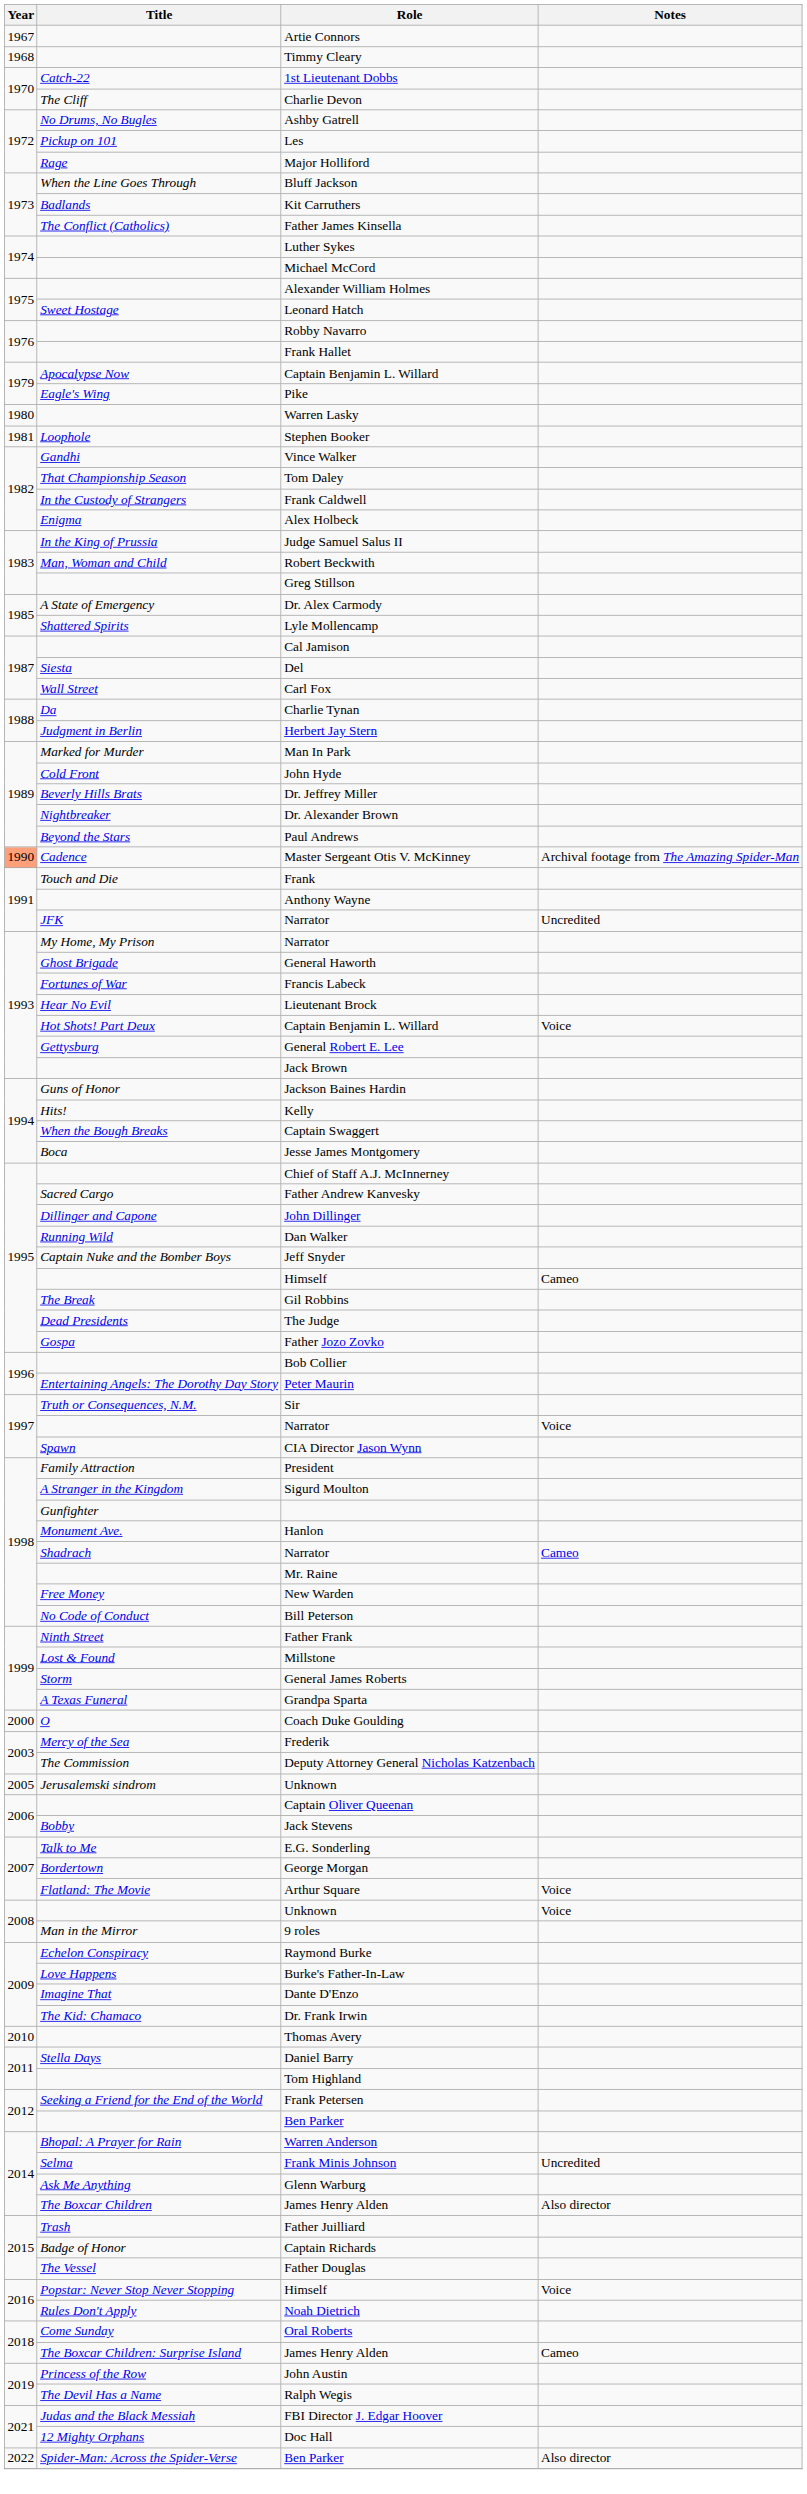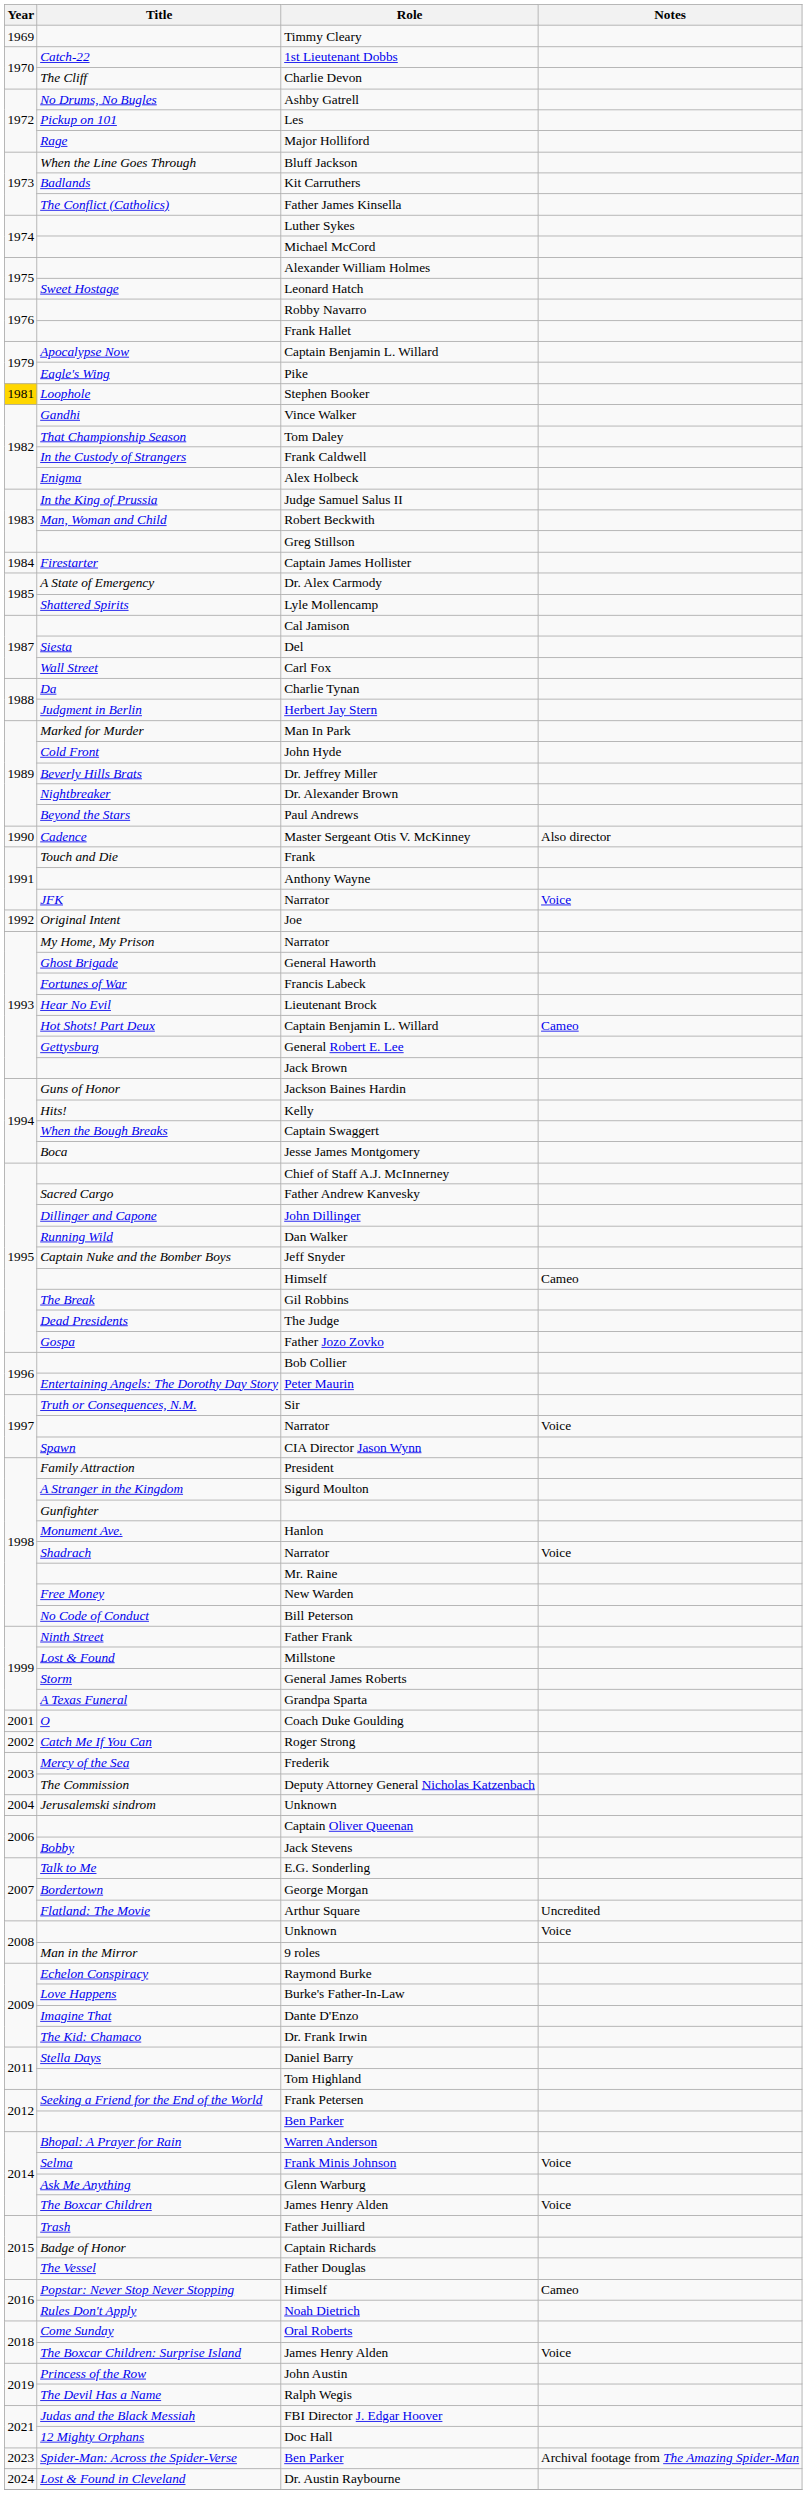 <table class="wikitable sortable">
 <tr>
 <th>Year</th>
 <th>Title</th>
 <th>Role</th>
 <th class="unsortable">Notes</th>
 </tr>
 <tr>
-<td>1967</td>
-<td><em></em></td>
-<td>Artie Connors</td>
-<td></td>
-</tr>
-<tr>
-<td>1968</td>
+<td>1969</td>
 <td><em></em></td>
 <td>Timmy Cleary</td>
 <td></td>
 </tr>
 <tr>
 <td rowspan="2">1970</td>
 <td><em><a href='#'>Catch-22</a></em></td>
 <td><a href='#'>1st Lieutenant Dobbs</a></td>
 <td></td>
 </tr>
 <tr>
 <td><em>The Cliff</em></td>
 <td>Charlie Devon</td>
 <td></td>
 </tr>
 <tr>
 <td rowspan="3">1972</td>
 <td><em><a href='#'>No Drums, No Bugles</a></em></td>
 <td>Ashby Gatrell</td>
 <td></td>
 </tr>
 <tr>
 <td><em><a href='#'>Pickup on 101</a></em></td>
 <td>Les</td>
 <td></td>
 </tr>
 <tr>
 <td><em><a href='#'>Rage</a></em></td>
 <td>Major Holliford</td>
 <td></td>
 </tr>
 <tr>
 <td rowspan="3">1973</td>
 <td><em>When the Line Goes Through</em></td>
 <td>Bluff Jackson</td>
 <td></td>
 </tr>
 <tr>
 <td><em><a href='#'>Badlands</a></em></td>
 <td>Kit Carruthers</td>
 <td></td>
 </tr>
 <tr>
 <td><em><a href='#'>The Conflict (Catholics)</a></em></td>
 <td>Father James Kinsella</td>
 <td></td>
 </tr>
 <tr>
 <td rowspan="2">1974</td>
 <td><em></em></td>
 <td>Luther Sykes</td>
 <td></td>
 </tr>
 <tr>
 <td><em></em></td>
 <td>Michael McCord</td>
 <td></td>
 </tr>
 <tr>
 <td rowspan="2">1975</td>
 <td><em></em></td>
 <td>Alexander William Holmes</td>
 <td></td>
 </tr>
 <tr>
 <td><em><a href='#'>Sweet Hostage</a></em></td>
 <td>Leonard Hatch</td>
 <td></td>
 </tr>
 <tr>
 <td rowspan="2">1976</td>
 <td><em></em></td>
 <td>Robby Navarro</td>
 <td></td>
 </tr>
 <tr>
 <td><em></em></td>
 <td>Frank Hallet</td>
 <td></td>
 </tr>
 <tr>
 <td rowspan="2">1979</td>
 <td><em><a href='#'>Apocalypse Now</a></em></td>
 <td>Captain Benjamin L. Willard</td>
 <td></td>
 </tr>
 <tr>
 <td><em><a href='#'>Eagle's Wing</a></em></td>
 <td>Pike</td>
 <td></td>
 </tr>
 <tr>
-<td>1980</td>
-<td><em></em></td>
-<td>Warren Lasky</td>
-<td></td>
-</tr>
-<tr>
-<td>1981</td>
+<td style="background: gold;">1981</td>
 <td><em><a href='#'>Loophole</a></em></td>
 <td>Stephen Booker</td>
 <td></td>
 </tr>
 <tr>
 <td rowspan="4">1982</td>
 <td><em><a href='#'>Gandhi</a></em></td>
 <td>Vince Walker</td>
 <td></td>
 </tr>
 <tr>
 <td><em><a href='#'>That Championship Season</a></em></td>
 <td>Tom Daley</td>
 <td></td>
 </tr>
 <tr>
 <td><em><a href='#'>In the Custody of Strangers</a></em></td>
 <td>Frank Caldwell</td>
 <td></td>
 </tr>
 <tr>
 <td><em><a href='#'>Enigma</a></em></td>
 <td>Alex Holbeck</td>
 <td></td>
 </tr>
 <tr>
 <td rowspan="3">1983</td>
 <td><em><a href='#'>In the King of Prussia</a></em></td>
 <td>Judge Samuel Salus II</td>
 <td></td>
 </tr>
 <tr>
 <td><em><a href='#'>Man, Woman and Child</a></em></td>
 <td>Robert Beckwith</td>
 <td></td>
 </tr>
 <tr>
 <td><em></em></td>
 <td>Greg Stillson</td>
+<td></td>
+</tr>
+<tr>
+<td>1984</td>
+<td><em><a href='#'>Firestarter</a></em></td>
+<td>Captain James Hollister</td>
 <td></td>
 </tr>
 <tr>
 <td rowspan="2">1985</td>
 <td><em>A State of Emergency</em></td>
 <td>Dr. Alex Carmody</td>
 <td></td>
 </tr>
 <tr>
 <td><em><a href='#'>Shattered Spirits</a></em></td>
 <td>Lyle Mollencamp</td>
 <td></td>
 </tr>
 <tr>
 <td rowspan="3">1987</td>
 <td><em></em></td>
 <td>Cal Jamison</td>
 <td></td>
 </tr>
 <tr>
 <td><em><a href='#'>Siesta</a></em></td>
 <td>Del</td>
 <td></td>
 </tr>
 <tr>
 <td><em><a href='#'>Wall Street</a></em></td>
 <td>Carl Fox</td>
 <td></td>
 </tr>
 <tr>
 <td rowspan="2">1988</td>
 <td><em><a href='#'>Da</a></em></td>
 <td>Charlie Tynan</td>
 <td></td>
 </tr>
 <tr>
 <td><em><a href='#'>Judgment in Berlin</a></em></td>
 <td><a href='#'>Herbert Jay Stern</a></td>
 <td></td>
 </tr>
 <tr>
 <td rowspan="5">1989</td>
 <td><em>Marked for Murder</em></td>
 <td>Man In Park</td>
 <td></td>
 </tr>
 <tr>
 <td><em><a href='#'>Cold Front</a></em></td>
 <td>John Hyde</td>
 <td></td>
 </tr>
 <tr>
 <td><em><a href='#'>Beverly Hills Brats</a></em></td>
 <td>Dr. Jeffrey Miller</td>
 <td></td>
 </tr>
 <tr>
 <td><em><a href='#'>Nightbreaker</a></em></td>
 <td>Dr. Alexander Brown</td>
 <td></td>
 </tr>
 <tr>
 <td><em><a href='#'>Beyond the Stars</a></em></td>
 <td>Paul Andrews</td>
 <td></td>
 </tr>
 <tr>
-<td style="background: lightsalmon;">1990</td>
+<td>1990</td>
 <td><em><a href='#'>Cadence</a></em></td>
 <td>Master Sergeant Otis V. McKinney</td>
-<td>Archival footage from <em><a href='#'>The Amazing Spider-Man</a></em></td>
+<td>Also director</td>
 </tr>
 <tr>
 <td rowspan="3">1991</td>
 <td><em>Touch and Die</em></td>
 <td>Frank</td>
 <td></td>
 </tr>
 <tr>
 <td><em></em></td>
 <td>Anthony Wayne</td>
 <td></td>
 </tr>
 <tr>
 <td><em><a href='#'>JFK</a></em></td>
 <td>Narrator</td>
-<td>Uncredited</td>
+<td><a href='#'>Voice</a></td>
+</tr>
+<tr>
+<td>1992</td>
+<td><em>Original Intent</em></td>
+<td>Joe</td>
+<td></td>
 </tr>
 <tr>
 <td rowspan="7">1993</td>
 <td><em>My Home, My Prison</em></td>
 <td>Narrator</td>
 <td></td>
 </tr>
 <tr>
 <td><em><a href='#'>Ghost Brigade</a></em></td>
 <td>General Haworth</td>
 <td></td>
 </tr>
 <tr>
 <td><em><a href='#'>Fortunes of War</a></em></td>
 <td>Francis Labeck</td>
 <td></td>
 </tr>
 <tr>
 <td><em><a href='#'>Hear No Evil</a></em></td>
 <td>Lieutenant Brock</td>
 <td></td>
 </tr>
 <tr>
 <td><em><a href='#'>Hot Shots! Part Deux</a></em></td>
 <td>Captain Benjamin L. Willard</td>
-<td>Voice</td>
+<td><a href='#'>Cameo</a></td>
 </tr>
 <tr>
 <td><em><a href='#'>Gettysburg</a></em></td>
 <td>General <a href='#'>Robert E. Lee</a></td>
 <td></td>
 </tr>
 <tr>
 <td><em></em></td>
 <td>Jack Brown</td>
 <td></td>
 </tr>
 <tr>
 <td rowspan="4">1994</td>
 <td><em>Guns of Honor</em></td>
 <td>Jackson Baines Hardin</td>
 <td></td>
 </tr>
 <tr>
 <td><em>Hits!</em></td>
 <td>Kelly</td>
 <td></td>
 </tr>
 <tr>
 <td><em><a href='#'>When the Bough Breaks</a></em></td>
 <td>Captain Swaggert</td>
 <td></td>
 </tr>
 <tr>
 <td><em>Boca</em></td>
 <td>Jesse James Montgomery</td>
 <td></td>
 </tr>
 <tr>
 <td rowspan="9">1995</td>
 <td><em></em></td>
 <td>Chief of Staff A.J. McInnerney</td>
 <td></td>
 </tr>
 <tr>
 <td><em>Sacred Cargo</em></td>
 <td>Father Andrew Kanvesky</td>
 <td></td>
 </tr>
 <tr>
 <td><em><a href='#'>Dillinger and Capone</a></em></td>
 <td><a href='#'>John Dillinger</a></td>
 <td></td>
 </tr>
 <tr>
 <td><em><a href='#'>Running Wild</a></em></td>
 <td>Dan Walker</td>
 <td></td>
 </tr>
 <tr>
 <td><em>Captain Nuke and the Bomber Boys</em></td>
 <td>Jeff Snyder</td>
 <td></td>
 </tr>
 <tr>
 <td><em></em></td>
 <td>Himself</td>
 <td>Cameo</td>
 </tr>
 <tr>
 <td><em><a href='#'>The Break</a></em></td>
 <td>Gil Robbins</td>
 <td></td>
 </tr>
 <tr>
 <td><em><a href='#'>Dead Presidents</a></em></td>
 <td>The Judge</td>
 <td></td>
 </tr>
 <tr>
 <td><em><a href='#'>Gospa</a></em></td>
 <td>Father <a href='#'>Jozo Zovko</a></td>
 <td></td>
 </tr>
 <tr>
 <td rowspan="2">1996</td>
 <td><em></em></td>
 <td>Bob Collier</td>
 <td></td>
 </tr>
 <tr>
 <td><em><a href='#'>Entertaining Angels: The Dorothy Day Story</a></em></td>
 <td><a href='#'>Peter Maurin</a></td>
 <td></td>
 </tr>
 <tr>
 <td rowspan="3">1997</td>
 <td><em><a href='#'>Truth or Consequences, N.M.</a></em></td>
 <td>Sir</td>
 <td></td>
 </tr>
 <tr>
 <td><em></em></td>
 <td>Narrator</td>
 <td>Voice</td>
 </tr>
 <tr>
 <td><em><a href='#'>Spawn</a></em></td>
 <td>CIA Director <a href='#'>Jason Wynn</a></td>
 <td></td>
 </tr>
 <tr>
 <td rowspan="8">1998</td>
 <td><em>Family Attraction</em></td>
 <td>President</td>
 <td></td>
 </tr>
 <tr>
 <td><em><a href='#'>A Stranger in the Kingdom</a></em></td>
 <td>Sigurd Moulton</td>
 <td></td>
 </tr>
 <tr>
 <td><em>Gunfighter</em></td>
 <td></td>
 <td></td>
 </tr>
 <tr>
 <td><em><a href='#'>Monument Ave.</a></em></td>
 <td>Hanlon</td>
 <td></td>
 </tr>
 <tr>
 <td><em><a href='#'>Shadrach</a></em></td>
 <td>Narrator</td>
-<td><a href='#'>Cameo</a></td>
+<td>Voice</td>
 </tr>
 <tr>
 <td><em></em></td>
 <td>Mr. Raine</td>
 <td></td>
 </tr>
 <tr>
 <td><em><a href='#'>Free Money</a></em></td>
 <td>New Warden</td>
 <td></td>
 </tr>
 <tr>
 <td><em><a href='#'>No Code of Conduct</a></em></td>
 <td>Bill Peterson</td>
 <td></td>
 </tr>
 <tr>
 <td rowspan="4">1999</td>
 <td><em><a href='#'>Ninth Street</a></em></td>
 <td>Father Frank</td>
 <td></td>
 </tr>
 <tr>
 <td><em><a href='#'>Lost & Found</a></em></td>
 <td>Millstone</td>
 <td></td>
 </tr>
 <tr>
 <td><em><a href='#'>Storm</a></em></td>
 <td>General James Roberts</td>
 <td></td>
 </tr>
 <tr>
 <td><em><a href='#'>A Texas Funeral</a></em></td>
 <td>Grandpa Sparta</td>
 <td></td>
 </tr>
 <tr>
-<td>2000</td>
+<td>2001</td>
 <td><em><a href='#'>O</a></em></td>
 <td>Coach Duke Goulding</td>
+<td></td>
+</tr>
+<tr>
+<td>2002</td>
+<td><em><a href='#'>Catch Me If You Can</a></em></td>
+<td>Roger Strong</td>
 <td></td>
 </tr>
 <tr>
 <td rowspan="2">2003</td>
 <td><em><a href='#'>Mercy of the Sea</a></em></td>
 <td>Frederik</td>
 <td></td>
 </tr>
 <tr>
 <td><em>The Commission</em></td>
 <td>Deputy Attorney General <a href='#'>Nicholas Katzenbach</a></td>
 <td></td>
 </tr>
 <tr>
-<td>2005</td>
+<td>2004</td>
 <td><em>Jerusalemski sindrom</em></td>
 <td>Unknown</td>
 <td></td>
 </tr>
 <tr>
 <td rowspan="2">2006</td>
 <td><em></em></td>
 <td>Captain <a href='#'>Oliver Queenan</a></td>
 <td></td>
 </tr>
 <tr>
 <td><em><a href='#'>Bobby</a></em></td>
 <td>Jack Stevens</td>
 <td></td>
 </tr>
 <tr>
 <td rowspan="3">2007</td>
 <td><em><a href='#'>Talk to Me</a></em></td>
 <td>E.G. Sonderling</td>
 <td></td>
 </tr>
 <tr>
 <td><em><a href='#'>Bordertown</a></em></td>
 <td>George Morgan</td>
 <td></td>
 </tr>
 <tr>
 <td><em><a href='#'>Flatland: The Movie</a></em></td>
 <td>Arthur Square</td>
-<td>Voice</td>
+<td>Uncredited</td>
 </tr>
 <tr>
 <td rowspan="2">2008</td>
 <td><em></em></td>
 <td>Unknown</td>
 <td>Voice</td>
 </tr>
 <tr>
 <td><em>Man in the Mirror</em></td>
 <td>9 roles</td>
 <td></td>
 </tr>
 <tr>
 <td rowspan="4">2009</td>
 <td><em><a href='#'>Echelon Conspiracy</a></em></td>
 <td>Raymond Burke</td>
 <td></td>
 </tr>
 <tr>
 <td><em><a href='#'>Love Happens</a></em></td>
 <td>Burke's Father-In-Law</td>
 <td></td>
 </tr>
 <tr>
 <td><em><a href='#'>Imagine That</a></em></td>
 <td>Dante D'Enzo</td>
 <td></td>
 </tr>
 <tr>
 <td><em><a href='#'>The Kid: Chamaco</a></em></td>
 <td>Dr. Frank Irwin</td>
 <td></td>
 </tr>
 <tr>
-<td>2010</td>
-<td><em></em></td>
-<td>Thomas Avery</td>
-<td></td>
-</tr>
-<tr>
 <td rowspan="2">2011</td>
 <td><em><a href='#'>Stella Days</a></em></td>
 <td>Daniel Barry</td>
 <td></td>
 </tr>
 <tr>
 <td><em></em></td>
 <td>Tom Highland</td>
 <td></td>
 </tr>
 <tr>
 <td rowspan="2">2012</td>
 <td><em><a href='#'>Seeking a Friend for the End of the World</a></em></td>
 <td>Frank Petersen</td>
 <td></td>
 </tr>
 <tr>
 <td><em></em></td>
 <td><a href='#'>Ben Parker</a></td>
 <td></td>
 </tr>
 <tr>
 <td rowspan="4">2014</td>
 <td><em><a href='#'>Bhopal: A Prayer for Rain</a></em></td>
 <td><a href='#'>Warren Anderson</a></td>
 <td></td>
 </tr>
 <tr>
 <td><em><a href='#'>Selma</a></em></td>
 <td><a href='#'>Frank Minis Johnson</a></td>
-<td>Uncredited</td>
+<td>Voice</td>
 </tr>
 <tr>
 <td><em><a href='#'>Ask Me Anything</a></em></td>
 <td>Glenn Warburg</td>
 <td></td>
 </tr>
 <tr>
 <td><em><a href='#'>The Boxcar Children</a></em></td>
 <td>James Henry Alden</td>
-<td>Also director</td>
+<td>Voice</td>
 </tr>
 <tr>
 <td rowspan="3">2015</td>
 <td><em><a href='#'>Trash</a></em></td>
 <td>Father Juilliard</td>
 <td></td>
 </tr>
 <tr>
 <td><em>Badge of Honor</em></td>
 <td>Captain Richards</td>
 <td></td>
 </tr>
 <tr>
 <td><em><a href='#'>The Vessel</a></em></td>
 <td>Father Douglas</td>
 <td></td>
 </tr>
 <tr>
 <td rowspan="2">2016</td>
 <td><em><a href='#'>Popstar: Never Stop Never Stopping</a></em></td>
 <td>Himself</td>
-<td>Voice</td>
+<td>Cameo</td>
 </tr>
 <tr>
 <td><em><a href='#'>Rules Don't Apply</a></em></td>
 <td><a href='#'>Noah Dietrich</a></td>
 <td></td>
 </tr>
 <tr>
 <td rowspan="2">2018</td>
 <td><em><a href='#'>Come Sunday</a></em></td>
 <td><a href='#'>Oral Roberts</a></td>
 <td></td>
 </tr>
 <tr>
 <td><em><a href='#'>The Boxcar Children: Surprise Island</a></em></td>
 <td>James Henry Alden</td>
-<td>Cameo</td>
+<td>Voice</td>
 </tr>
 <tr>
 <td rowspan="2">2019</td>
 <td><em><a href='#'>Princess of the Row</a></em></td>
 <td>John Austin</td>
 <td></td>
 </tr>
 <tr>
 <td><em><a href='#'>The Devil Has a Name</a></em></td>
 <td>Ralph Wegis</td>
 <td></td>
 </tr>
 <tr>
 <td rowspan="2">2021</td>
 <td><em><a href='#'>Judas and the Black Messiah</a></em></td>
 <td>FBI Director <a href='#'>J. Edgar Hoover</a></td>
 <td></td>
 </tr>
 <tr>
 <td><em><a href='#'>12 Mighty Orphans</a></em></td>
 <td>Doc Hall</td>
 <td></td>
 </tr>
 <tr>
-<td>2022</td>
+<td>2023</td>
 <td><em><a href='#'>Spider-Man: Across the Spider-Verse</a></em></td>
 <td><a href='#'>Ben Parker</a></td>
-<td>Also director</td>
+<td>Archival footage from <em><a href='#'>The Amazing Spider-Man</a></em></td>
+</tr>
+<tr>
+<td>2024</td>
+<td><em><a href='#'>Lost & Found in Cleveland</a></em></td>
+<td>Dr. Austin Raybourne</td>
+<td></td>
 </tr>
 <tr>
 </tr>
 </table>
